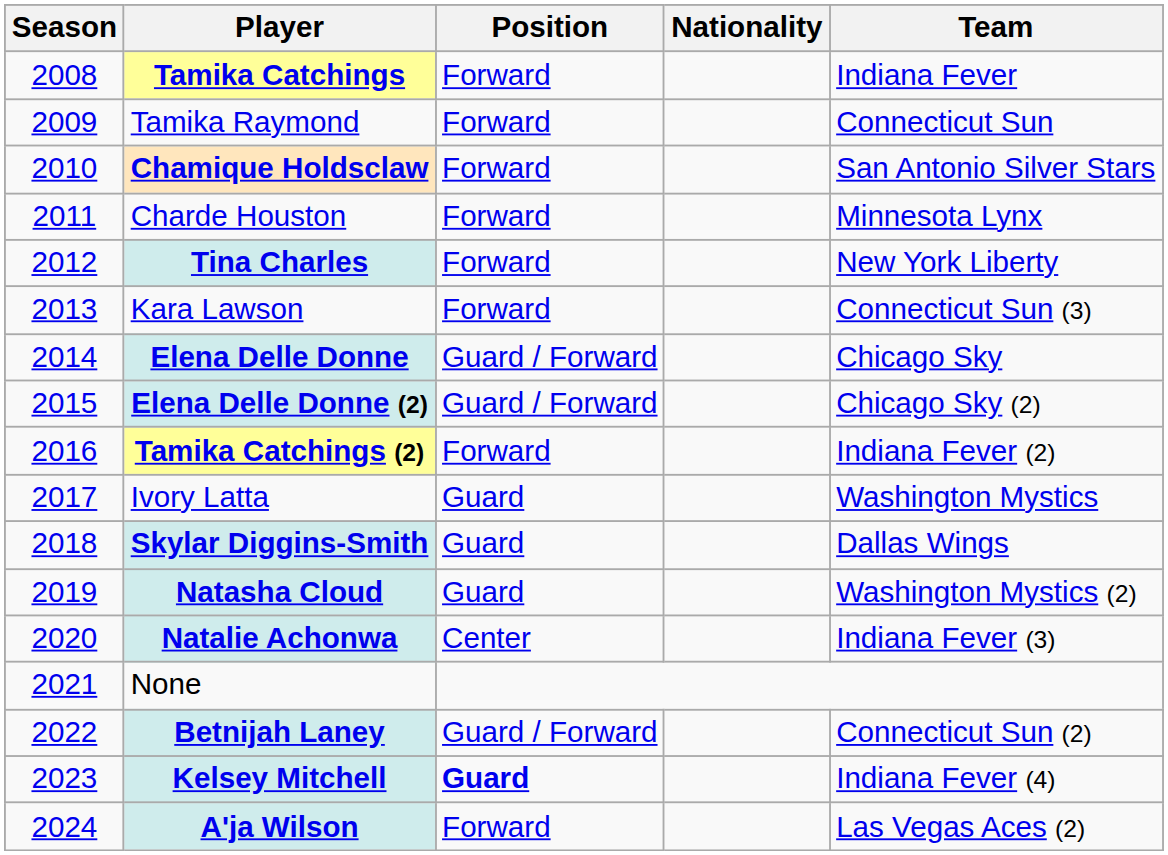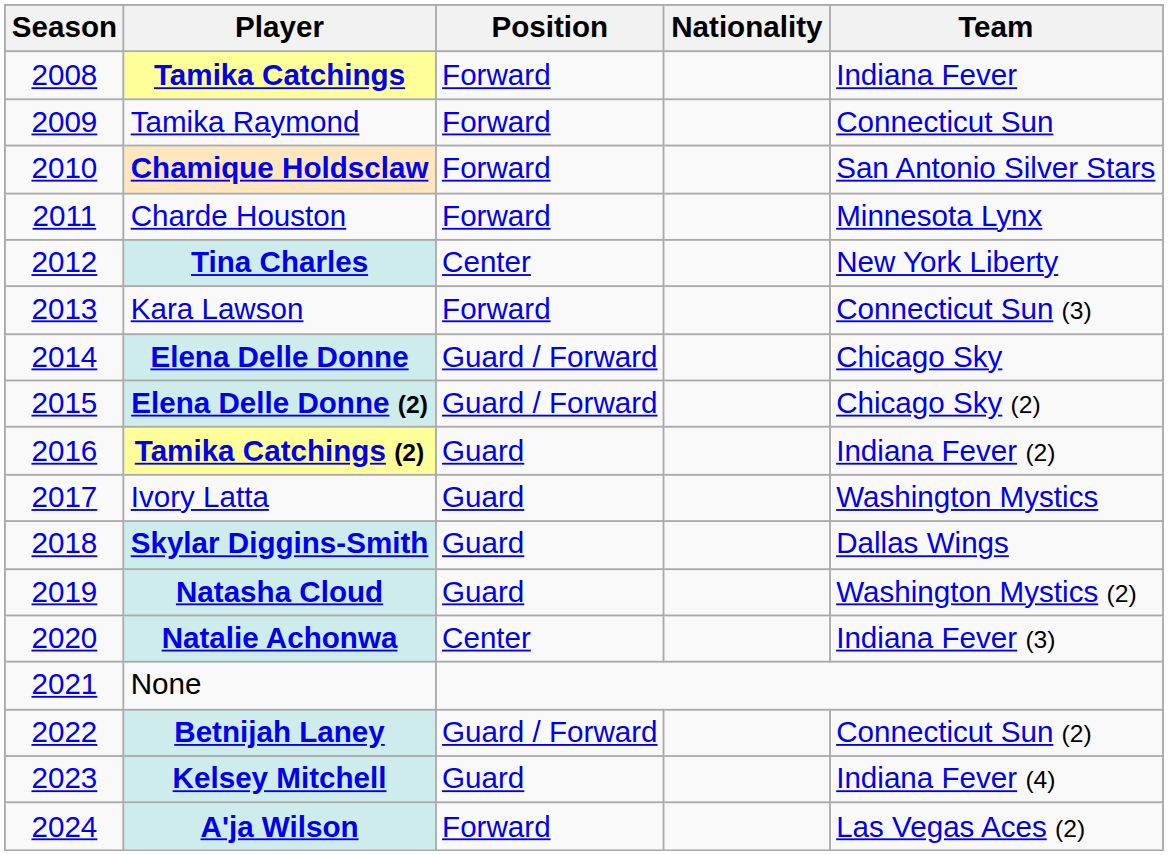 <table class="wikitable plainrowheaders sortable" summary="Season (sortable), Player (sortable), Position (sortable), Nationality (sortable) and Team (sortable)">
 <tr>
 <th scope="col">Season</th>
 <th scope="col">Player</th>
 <th scope="col">Position</th>
 <th scope="col">Nationality</th>
 <th scope="col">Team</th>
 </tr>
 <tr>
 <td style="text-align: center"><a href='#'>2008</a></td>
 <th scope="row" style="background-color:#FFFF99"><a href='#'>Tamika Catchings</a></th>
 <td><a href='#'>Forward</a></td>
 <td></td>
 <td><a href='#'>Indiana Fever</a></td>
 </tr>
 <tr>
 <td style="text-align: center"><a href='#'>2009</a></td>
 <td><a href='#'>Tamika Raymond</a></td>
 <td><a href='#'>Forward</a></td>
 <td></td>
 <td><a href='#'>Connecticut Sun</a></td>
 </tr>
 <tr>
 <td style="text-align: center"><a href='#'>2010</a></td>
 <th scope="row" style="background-color:#FFE6BD"><a href='#'>Chamique Holdsclaw</a></th>
 <td><a href='#'>Forward</a></td>
 <td></td>
 <td><a href='#'>San Antonio Silver Stars</a></td>
 </tr>
 <tr>
 <td style="text-align: center"><a href='#'>2011</a></td>
 <td><a href='#'>Charde Houston</a></td>
 <td><a href='#'>Forward</a></td>
 <td></td>
 <td><a href='#'>Minnesota Lynx</a></td>
 </tr>
 <tr>
 <td style="text-align: center"><a href='#'>2012</a></td>
 <th scope="row" style="background-color:#CFECEC"><a href='#'>Tina Charles</a></th>
-<td><a href='#'>Forward</a></td>
+<td><a href='#'>Center</a></td>
 <td></td>
 <td><a href='#'>New York Liberty</a></td>
 </tr>
 <tr>
 <td style="text-align: center"><a href='#'>2013</a></td>
 <td><a href='#'>Kara Lawson</a></td>
 <td><a href='#'>Forward</a></td>
 <td></td>
 <td><a href='#'>Connecticut Sun</a> <small> (3) </small></td>
 </tr>
 <tr>
 <td style="text-align: center"><a href='#'>2014</a></td>
 <th scope="row" style="background-color:#CFECEC"><a href='#'>Elena Delle Donne</a></th>
 <td><a href='#'>Guard / Forward</a></td>
 <td></td>
 <td><a href='#'>Chicago Sky</a></td>
 </tr>
 <tr>
 <td style="text-align: center"><a href='#'>2015</a></td>
 <th scope="row" style="background-color:#CFECEC"><a href='#'>Elena Delle Donne</a> <small> (2) </small></th>
 <td><a href='#'>Guard / Forward</a></td>
 <td></td>
 <td><a href='#'>Chicago Sky</a> <small> (2) </small></td>
 </tr>
 <tr>
 <td style="text-align: center"><a href='#'>2016</a></td>
 <th scope="row" style="background-color:#FFFF99"><a href='#'>Tamika Catchings</a> <small> (2) </small></th>
-<td><a href='#'>Forward</a></td>
+<td><a href='#'>Guard</a></td>
 <td></td>
 <td><a href='#'>Indiana Fever</a> <small> (2) </small></td>
 </tr>
 <tr>
 <td style="text-align: center"><a href='#'>2017</a></td>
 <td><a href='#'>Ivory Latta</a></td>
 <td><a href='#'>Guard</a></td>
 <td></td>
 <td><a href='#'>Washington Mystics</a></td>
 </tr>
 <tr>
 <td style="text-align: center"><a href='#'>2018</a></td>
 <th scope="row" style="background-color:#CFECEC"><a href='#'>Skylar Diggins-Smith</a></th>
 <td><a href='#'>Guard</a></td>
 <td></td>
 <td><a href='#'>Dallas Wings</a></td>
 </tr>
 <tr>
 <td style="text-align: center"><a href='#'>2019</a></td>
 <th scope="row" style="background-color:#CFECEC"><a href='#'>Natasha Cloud</a></th>
 <td><a href='#'>Guard</a></td>
 <td></td>
 <td><a href='#'>Washington Mystics</a> <small> (2) </small></td>
 </tr>
 <tr>
 <td style="text-align: center"><a href='#'>2020</a></td>
 <th scope="row" style="background-color:#CFECEC"><a href='#'>Natalie Achonwa</a></th>
 <td><a href='#'>Center</a></td>
 <td></td>
 <td><a href='#'>Indiana Fever</a> <small> (3) </small></td>
 </tr>
 <tr>
 <td style="text-align: center"><a href='#'>2021</a></td>
 <td>None</td>
 </tr>
 <tr>
 <td style="text-align: center"><a href='#'>2022</a></td>
 <th scope="row" style="background-color:#CFECEC"><a href='#'>Betnijah Laney</a></th>
 <td><a href='#'>Guard / Forward</a></td>
 <td></td>
 <td><a href='#'>Connecticut Sun</a> <small> (2) </small></td>
 </tr>
 <tr>
 <td style="text-align: center"><a href='#'>2023</a></td>
 <th scope="row" style="background-color:#CFECEC"><a href='#'>Kelsey Mitchell</a></th>
-<td><strong><a href='#'>Guard</a></strong></td>
+<td><a href='#'>Guard</a></td>
 <td></td>
 <td><a href='#'>Indiana Fever</a> <small> (4) </small></td>
 </tr>
 <tr>
 <td style="text-align: center"><a href='#'>2024</a></td>
 <th scope="row" style="background-color:#CFECEC"><a href='#'>A'ja Wilson</a></th>
 <td><a href='#'>Forward</a></td>
 <td></td>
 <td><a href='#'>Las Vegas Aces</a> <small>(2)</small></td>
 </tr>
 </table>
